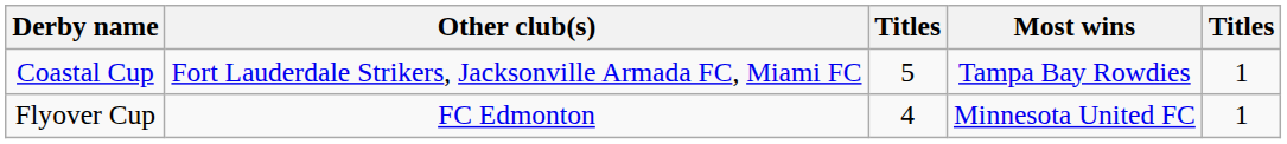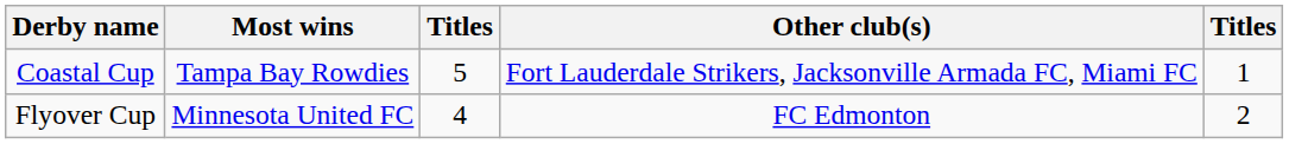 <table class="wikitable sortable" style="text-align:center;">
 <tr>
 <th>Derby name</th>
+<th>Most wins</th>
+<th>Titles</th>
 <th>Other club(s)</th>
-<th>Titles</th>
-<th>Most wins</th>
 <th>Titles</th>
 </tr>
 <tr>
 <td><a href='#'>Coastal Cup</a></td>
+<td><a href='#'>Tampa Bay Rowdies</a></td>
+<td>5</td>
 <td><a href='#'>Fort Lauderdale Strikers</a>, <a href='#'>Jacksonville Armada FC</a>, <a href='#'>Miami FC</a></td>
-<td>5</td>
-<td><a href='#'>Tampa Bay Rowdies</a></td>
 <td>1</td>
 </tr>
 <tr>
 <td>Flyover Cup</td>
+<td><a href='#'>Minnesota United FC</a></td>
+<td>4</td>
 <td><a href='#'>FC Edmonton</a></td>
-<td>4</td>
-<td><a href='#'>Minnesota United FC</a></td>
-<td>1</td>
+<td>2</td>
 </tr>
 </table>
